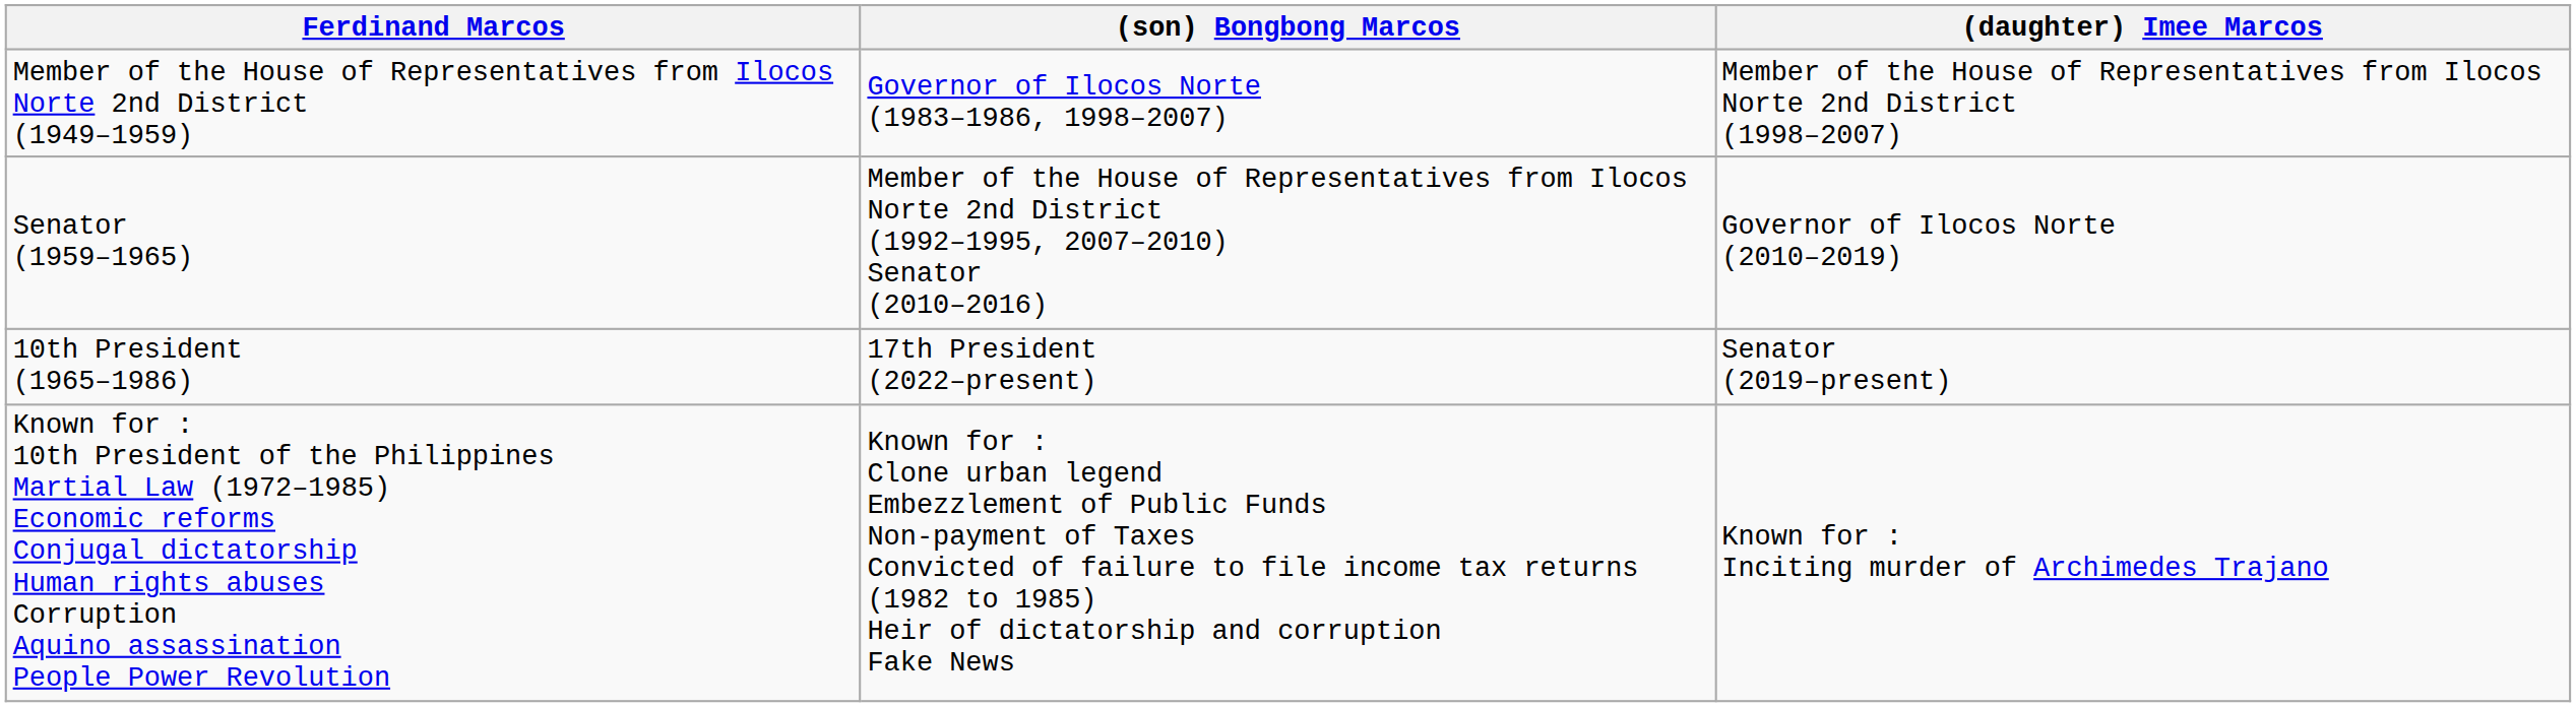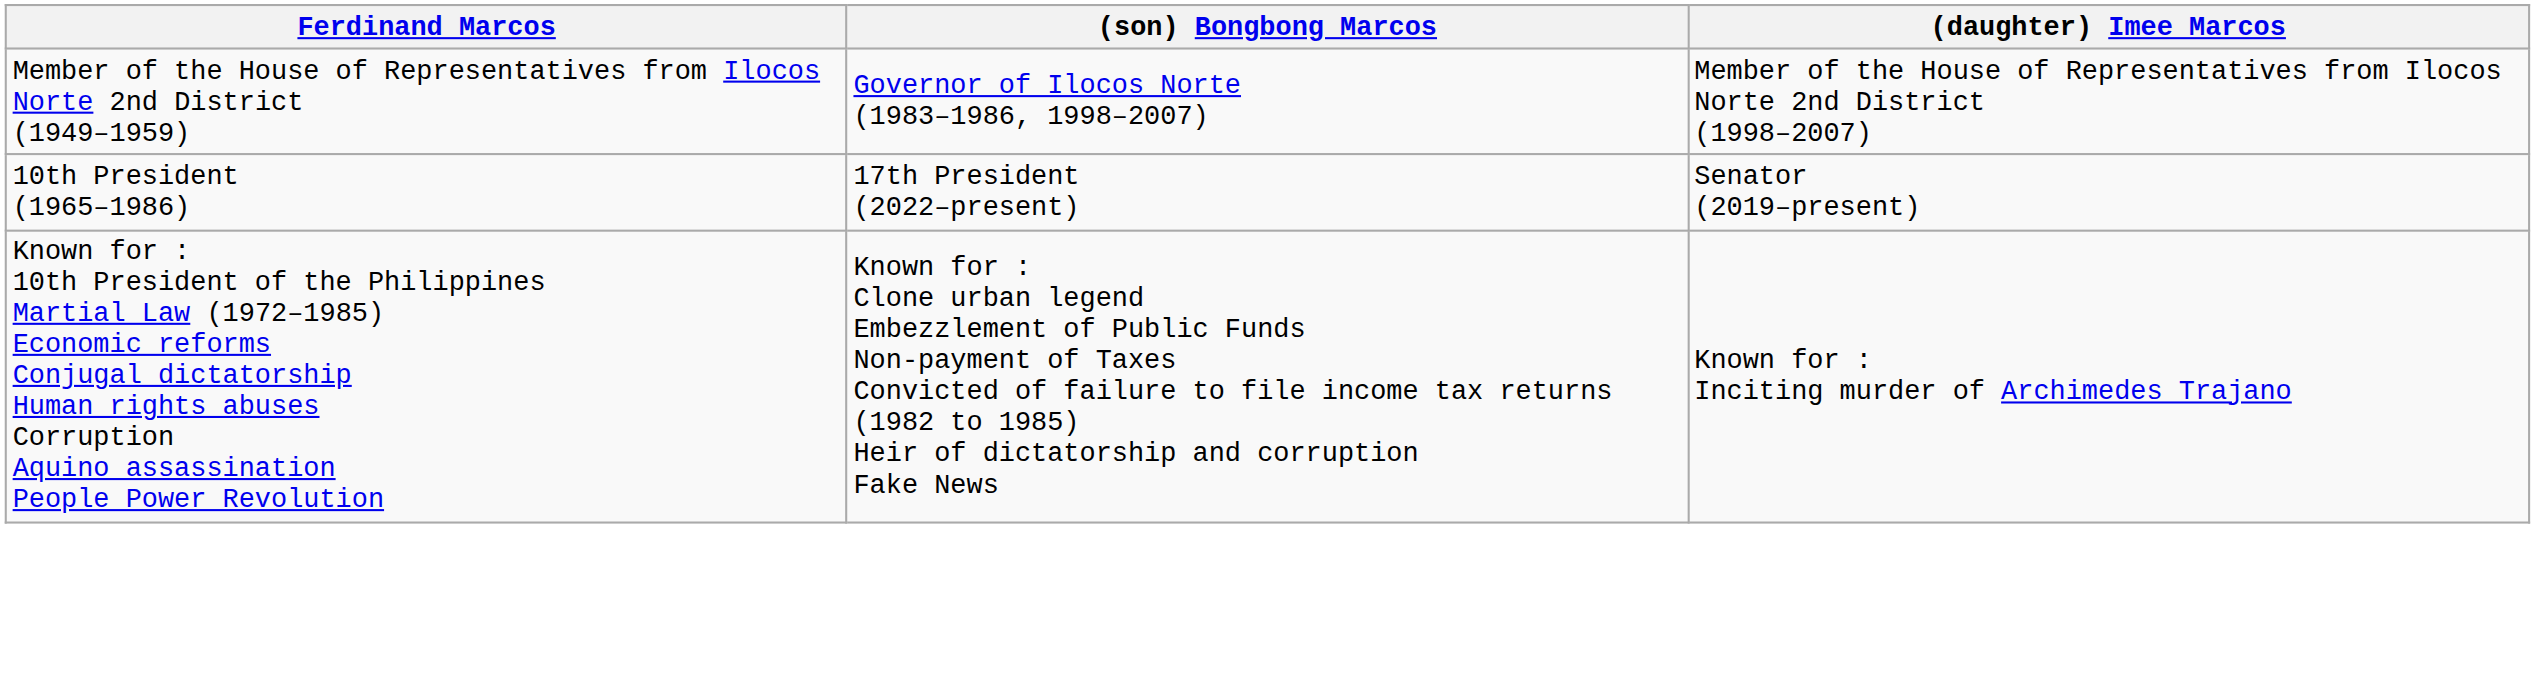 <table class="wikitable" style="margin-left: auto; margin-right: auto; border: none;">
 <tr>
 <th scope="col" style="width: 300pt;"><a href='#'>Ferdinand Marcos</a><br></th>
 <th scope="col" style="width: 300pt;">(son) <a href='#'>Bongbong Marcos</a><br></th>
 <th scope="col" style="width: 300pt;">(daughter) <a href='#'>Imee Marcos</a><br></th>
 </tr>
 <tr>
 <td>Member of the House of Representatives from <a href='#'>Ilocos Norte</a> 2nd District<br>(1949–1959)</td>
 <td><a href='#'>Governor of Ilocos Norte</a><br>(1983–1986, 1998–2007)</td>
 <td>Member of the House of Representatives from Ilocos Norte 2nd District<br>(1998–2007)</td>
 </tr>
 <tr>
-<td>Senator<br>(1959–1965)</td>
-<td>Member of the House of Representatives from Ilocos Norte 2nd District<br>(1992–1995, 2007–2010)<br>Senator<br>(2010–2016)</td>
-<td>Governor of Ilocos Norte<br>(2010–2019)</td>
-</tr>
-<tr>
 <td>10th President<br>(1965–1986)</td>
 <td>17th President<br>(2022–present)</td>
 <td>Senator<br>(2019–present)</td>
 </tr>
 <tr>
 <td>Known for :<br>10th President of the Philippines<br><a href='#'>Martial Law</a> (1972–1985)<br><a href='#'>Economic reforms</a><br><a href='#'>Conjugal dictatorship</a><br><a href='#'>Human rights abuses</a><br>Corruption<br><a href='#'>Aquino assassination</a><br><a href='#'>People Power Revolution</a></td>
 <td>Known for :<br>Clone urban legend<br>Embezzlement of Public Funds <br>Non-payment of Taxes <br>Convicted of failure to file income tax returns (1982 to 1985) <br>Heir of dictatorship and corruption <br>Fake News </td>
 <td>Known for :<br>Inciting murder of <a href='#'>Archimedes Trajano</a></td>
 </tr>
 </table>
